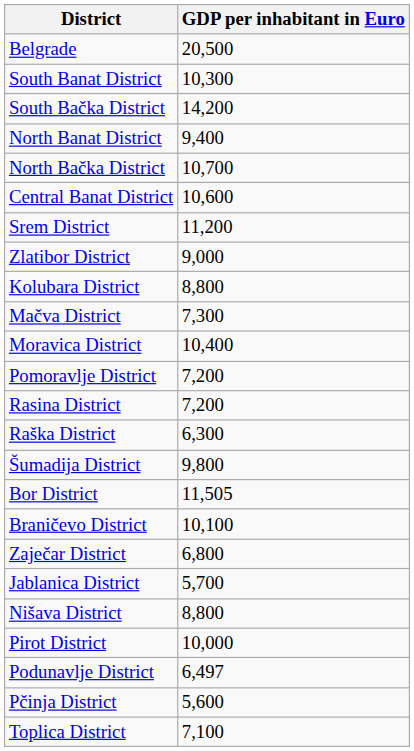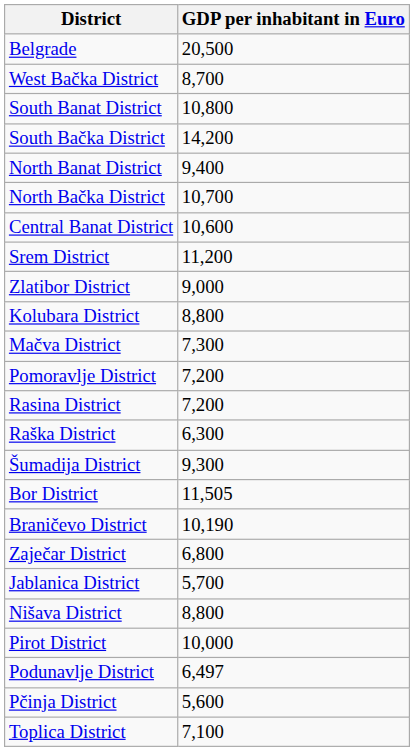 <table class="wikitable sortable">
 <tr>
 <th>District</th>
 <th>GDP per inhabitant in <a href='#'>Euro</a></th>
 </tr>
 <tr>
 <td><a href='#'>Belgrade</a></td>
 <td>20,500</td>
 </tr>
 <tr>
+<td><a href='#'>West Bačka District</a></td>
+<td>8,700</td>
+</tr>
+<tr>
 <td><a href='#'>South Banat District</a></td>
-<td>10,300</td>
+<td>10,800</td>
 </tr>
 <tr>
 <td><a href='#'>South Bačka District</a></td>
 <td>14,200</td>
 </tr>
 <tr>
 <td><a href='#'>North Banat District</a></td>
 <td>9,400</td>
 </tr>
 <tr>
 <td><a href='#'>North Bačka District</a></td>
 <td>10,700</td>
 </tr>
 <tr>
 <td><a href='#'>Central Banat District</a></td>
 <td>10,600</td>
 </tr>
 <tr>
 <td><a href='#'>Srem District</a></td>
 <td>11,200</td>
 </tr>
 <tr>
 <td><a href='#'>Zlatibor District</a></td>
 <td>9,000</td>
 </tr>
 <tr>
 <td><a href='#'>Kolubara District</a></td>
 <td>8,800</td>
 </tr>
 <tr>
 <td><a href='#'>Mačva District</a></td>
 <td>7,300</td>
 </tr>
 <tr>
-<td><a href='#'>Moravica District</a></td>
-<td>10,400</td>
-</tr>
-<tr>
 <td><a href='#'>Pomoravlje District</a></td>
 <td>7,200</td>
 </tr>
 <tr>
 <td><a href='#'>Rasina District</a></td>
 <td>7,200</td>
 </tr>
 <tr>
 <td><a href='#'>Raška District</a></td>
 <td>6,300</td>
 </tr>
 <tr>
 <td><a href='#'>Šumadija District</a></td>
-<td>9,800</td>
+<td>9,300</td>
 </tr>
 <tr>
 <td><a href='#'>Bor District</a></td>
 <td>11,505</td>
 </tr>
 <tr>
 <td><a href='#'>Braničevo District</a></td>
-<td>10,100</td>
+<td>10,190</td>
 </tr>
 <tr>
 <td><a href='#'>Zaječar District</a></td>
 <td>6,800</td>
 </tr>
 <tr>
 <td><a href='#'>Jablanica District</a></td>
 <td>5,700</td>
 </tr>
 <tr>
 <td><a href='#'>Nišava District</a></td>
 <td>8,800</td>
 </tr>
 <tr>
 <td><a href='#'>Pirot District</a></td>
 <td>10,000</td>
 </tr>
 <tr>
 <td><a href='#'>Podunavlje District</a></td>
 <td>6,497</td>
 </tr>
 <tr>
 <td><a href='#'>Pčinja District</a></td>
 <td>5,600</td>
 </tr>
 <tr>
 <td><a href='#'>Toplica District</a></td>
 <td>7,100</td>
 </tr>
 </table>
